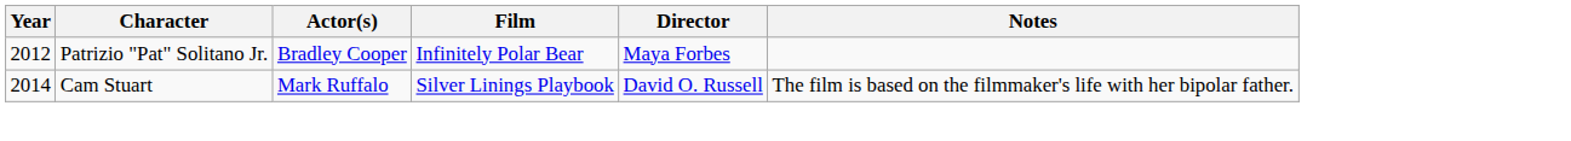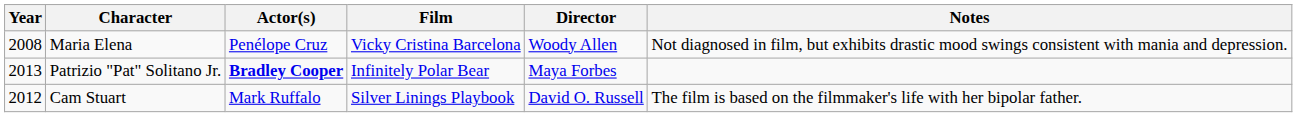 <table class="wikitable">
 <tr>
 <th>Year</th>
 <th>Character</th>
 <th>Actor(s)</th>
 <th>Film</th>
 <th>Director</th>
 <th>Notes</th>
 </tr>
 <tr>
-<td>2012</td>
+<td>2008</td>
+<td>Maria Elena</td>
+<td><a href='#'>Penélope Cruz</a></td>
+<td><a href='#'>Vicky Cristina Barcelona</a></td>
+<td><a href='#'>Woody Allen</a></td>
+<td>Not diagnosed in film, but exhibits drastic mood swings consistent with mania and depression.</td>
+</tr>
+<tr>
+<td>2013</td>
 <td>Patrizio "Pat" Solitano Jr.</td>
-<td><a href='#'>Bradley Cooper</a></td>
+<td><strong><a href='#'>Bradley Cooper</a></strong></td>
 <td><a href='#'>Infinitely Polar Bear</a></td>
 <td><a href='#'>Maya Forbes</a></td>
 <td></td>
 </tr>
 <tr>
-<td>2014</td>
+<td>2012</td>
 <td>Cam Stuart</td>
 <td><a href='#'>Mark Ruffalo</a></td>
 <td><a href='#'>Silver Linings Playbook</a></td>
 <td><a href='#'>David O. Russell</a></td>
 <td>The film is based on the filmmaker's life with her bipolar father.</td>
 </tr>
 </table>
